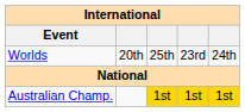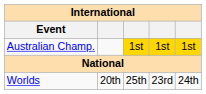 <table class="wikitable" style="text-align:center">
 <tr>
 <th style="background-color: #ffdead; " colspan=5 align=center>International</th>
 </tr>
 <tr>
 <th>Event</th>
 <th></th>
 <th></th>
 <th></th>
 <th></th>
 </tr>
 <tr>
+<td align=left><a href='#'>Australian Champ.</a></td>
+<td></td>
+<td bgcolor=gold>1st</td>
+<td bgcolor=gold>1st</td>
+<td bgcolor=gold>1st</td>
+</tr>
+<tr>
+<th style="background-color: #ffdead; " colspan=5 align=center>National</th>
+</tr>
+<tr>
 <td align=left><a href='#'>Worlds</a></td>
 <td>20th</td>
 <td>25th</td>
 <td>23rd</td>
 <td>24th</td>
 </tr>
-<tr>
-<th style="background-color: #ffdead; " colspan=5 align=center>National</th>
-</tr>
-<tr>
-<td align=left><a href='#'>Australian Champ.</a></td>
-<td></td>
-<td bgcolor=gold>1st</td>
-<td bgcolor=gold>1st</td>
-<td bgcolor=gold>1st</td>
-</tr>
 </table>
